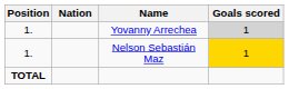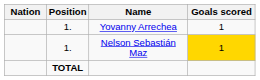 <table class="wikitable" style="font-size: 95%; text-align: center;">
 <tr>
+<th width=60>Nation</th>
 <th width=60>Position</th>
-<th width=60>Nation</th>
 <th width=150>Name</th>
 <th width=100>Goals scored</th>
 </tr>
 <tr>
+<td></td>
 <td>1.</td>
-<td></td>
 <td><a href='#'>Yovanny Arrechea</a></td>
-<td style="background: lightgrey;">1</td>
+<td>1</td>
 </tr>
 <tr>
+<td></td>
 <td>1.</td>
-<td></td>
 <td><a href='#'>Nelson Sebastián Maz</a></td>
 <td style="background: gold;">1</td>
 </tr>
 <tr>
+<td></td>
 <td><strong>TOTAL</strong></td>
-<td></td>
 <td></td>
 <td></td>
 </tr>
 </table>
